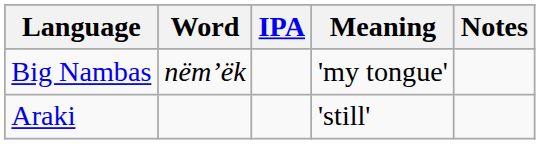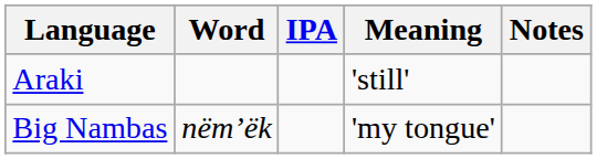 <table class="wikitable">
 <tr>
 <th>Language</th>
 <th>Word</th>
 <th><a href='#'>IPA</a></th>
 <th>Meaning</th>
 <th>Notes</th>
 </tr>
 <tr>
+<td><a href='#'>Araki</a></td>
+<td></td>
+<td></td>
+<td>'still'</td>
+<td align="left"></td>
+</tr>
+<tr>
 <td><a href='#'>Big Nambas</a></td>
 <td><em>nëm’ëk</em></td>
 <td></td>
 <td>'my tongue'</td>
 <td align="left"></td>
 </tr>
-<tr>
-<td><a href='#'>Araki</a></td>
-<td></td>
-<td></td>
-<td>'still'</td>
-<td align="left"></td>
-</tr>
 </table>
